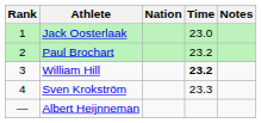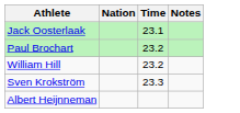 <table class="wikitable sortable" style="text-align:center">
 <tr>
-<th>Rank</th>
 <th>Athlete</th>
 <th>Nation</th>
 <th>Time</th>
 <th>Notes</th>
 </tr>
 <tr bgcolor=bbf3bb>
-<td>1</td>
 <td align=left><a href='#'>Jack Oosterlaak</a></td>
 <td align=left></td>
-<td>23.0</td>
+<td>23.1</td>
 <td></td>
 </tr>
 <tr bgcolor=bbf3bb>
-<td>2</td>
 <td align=left><a href='#'>Paul Brochart</a></td>
 <td align=left></td>
 <td>23.2</td>
 <td></td>
 </tr>
 <tr>
-<td>3</td>
 <td align=left><a href='#'>William Hill</a></td>
 <td align=left></td>
-<td><strong>23.2</strong></td>
+<td>23.2</td>
 <td></td>
 </tr>
 <tr>
-<td>4</td>
 <td align=left><a href='#'>Sven Krokström</a></td>
 <td align=left></td>
 <td>23.3</td>
 <td></td>
 </tr>
 <tr>
-<td>—</td>
 <td align="left"><a href='#'>Albert Heijnneman</a></td>
 <td align=left></td>
 <td data-sort-value=30.0></td>
 <td></td>
 </tr>
 </table>
